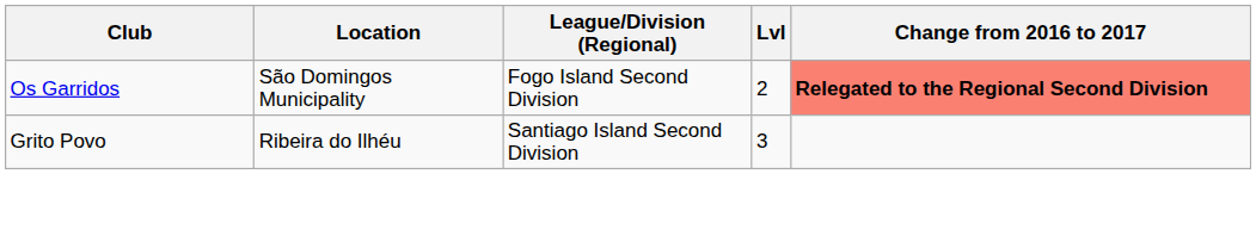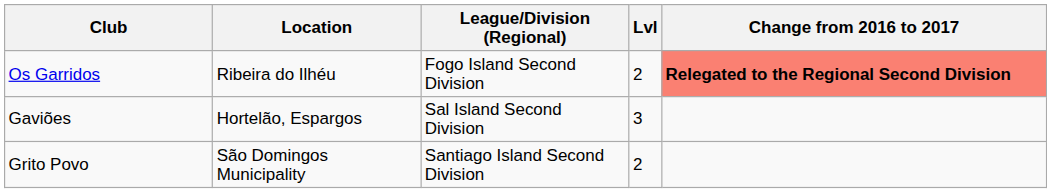 <table class="wikitable sortable" width=100% style="font-size:90%">
 <tr>
 <th width=20%>Club</th>
 <th width=20%>Location</th>
 <th width=20%>League/Division (Regional)</th>
 <th width=3%>Lvl</th>
 <th width=37%>Change from 2016 to 2017</th>
 </tr>
 <tr>
 <td><a href='#'>Os Garridos</a></td>
-<td>São Domingos Municipality</td>
+<td>Ribeira do Ilhéu</td>
 <td>Fogo Island Second Division</td>
 <td>2</td>
 <td style="background:salmon"><strong>Relegated to the Regional Second Division</strong></td>
 </tr>
 <tr>
-<td>Grito Povo</td>
-<td>Ribeira do Ilhéu</td>
-<td>Santiago Island Second Division</td>
+<td>Gaviões</td>
+<td>Hortelão, Espargos</td>
+<td>Sal Island Second Division</td>
 <td>3</td>
 <td></td>
 </tr>
+<tr>
+<td>Grito Povo</td>
+<td>São Domingos Municipality</td>
+<td>Santiago Island Second Division</td>
+<td>2</td>
+<td></td>
+</tr>
 </table>
